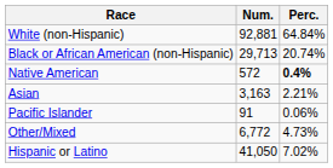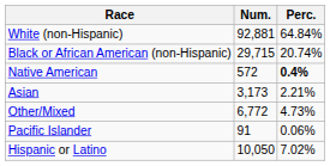 <table class="wikitable">
 <tr>
 <th>Race</th>
 <th>Num.</th>
 <th>Perc.</th>
 </tr>
 <tr>
 <td><a href='#'>White</a> (non-Hispanic)</td>
 <td>92,881</td>
 <td>64.84%</td>
 </tr>
 <tr>
 <td><a href='#'>Black or African American</a> (non-Hispanic)</td>
-<td>29,713</td>
+<td>29,715</td>
 <td>20.74%</td>
 </tr>
 <tr>
 <td><a href='#'>Native American</a></td>
 <td>572</td>
 <td><strong>0.4%</strong></td>
 </tr>
 <tr>
 <td><a href='#'>Asian</a></td>
-<td>3,163</td>
+<td>3,173</td>
 <td>2.21%</td>
+</tr>
+<tr>
+<td><a href='#'>Other/Mixed</a></td>
+<td>6,772</td>
+<td>4.73%</td>
 </tr>
 <tr>
 <td><a href='#'>Pacific Islander</a></td>
 <td>91</td>
 <td>0.06%</td>
 </tr>
 <tr>
-<td><a href='#'>Other/Mixed</a></td>
-<td>6,772</td>
-<td>4.73%</td>
-</tr>
-<tr>
 <td><a href='#'>Hispanic</a> or <a href='#'>Latino</a></td>
-<td>41,050</td>
+<td>10,050</td>
 <td>7.02%</td>
 </tr>
 </table>
